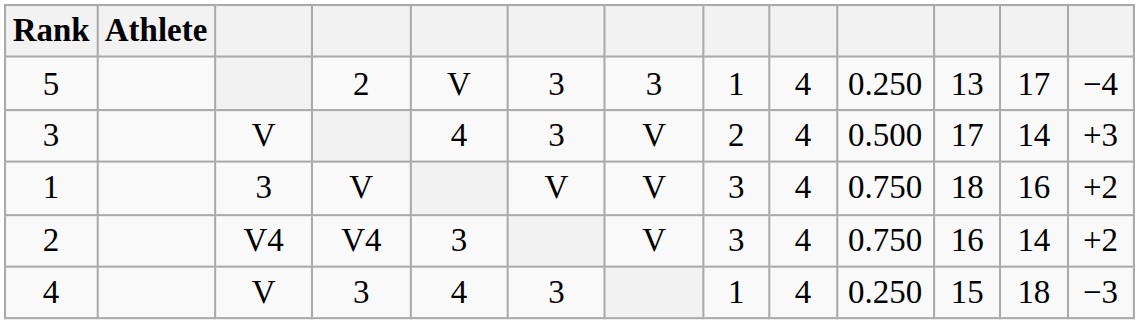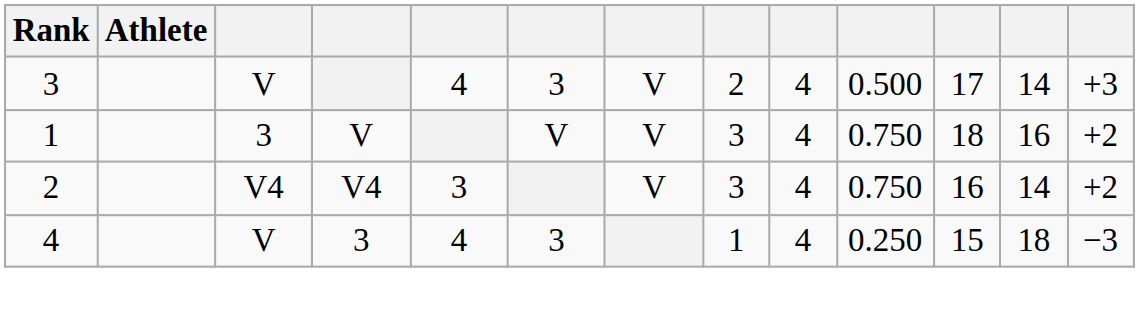 <table class="wikitable" style="text-align:center">
 <tr>
 <th width=30>Rank</th>
 <th>Athlete</th>
 <th width="40"></th>
 <th width="40"></th>
 <th width="40"></th>
 <th width="40"></th>
 <th width="40"></th>
 <th width="25"></th>
 <th width="25"></th>
 <th width="40"></th>
 <th width="25"></th>
 <th width="25"></th>
 <th width="25"></th>
-</tr>
-<tr>
-<td>5</td>
-<td align=left></td>
-<th></th>
-<td>2</td>
-<td>V</td>
-<td>3</td>
-<td>3</td>
-<td>1</td>
-<td>4</td>
-<td>0.250</td>
-<td>13</td>
-<td>17</td>
-<td>−4</td>
 </tr>
 <tr>
 <td>3</td>
 <td align=left></td>
 <td>V</td>
 <th></th>
 <td>4</td>
 <td>3</td>
 <td>V</td>
 <td>2</td>
 <td>4</td>
 <td>0.500</td>
 <td>17</td>
 <td>14</td>
 <td>+3</td>
 </tr>
 <tr>
 <td>1</td>
 <td align=left></td>
 <td>3</td>
 <td>V</td>
 <th></th>
 <td>V</td>
 <td>V</td>
 <td>3</td>
 <td>4</td>
 <td>0.750</td>
 <td>18</td>
 <td>16</td>
 <td>+2</td>
 </tr>
 <tr>
 <td>2</td>
 <td align=left></td>
 <td>V4</td>
 <td>V4</td>
 <td>3</td>
 <th></th>
 <td>V</td>
 <td>3</td>
 <td>4</td>
 <td>0.750</td>
 <td>16</td>
 <td>14</td>
 <td>+2</td>
 </tr>
 <tr>
 <td>4</td>
 <td align=left></td>
 <td>V</td>
 <td>3</td>
 <td>4</td>
 <td>3</td>
 <th></th>
 <td>1</td>
 <td>4</td>
 <td>0.250</td>
 <td>15</td>
 <td>18</td>
 <td>−3</td>
 </tr>
 </table>
